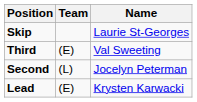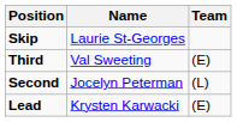 <table class="wikitable">
 <tr>
 <th><strong>Position</strong></th>
+<th><strong>Name</strong></th>
 <th><strong>Team</strong></th>
-<th><strong>Name</strong></th>
 </tr>
 <tr>
 <td><strong>Skip</strong></td>
+<td><a href='#'>Laurie St-Georges</a></td>
 <td></td>
-<td><a href='#'>Laurie St-Georges</a></td>
 </tr>
 <tr>
 <td><strong>Third</strong></td>
+<td><a href='#'>Val Sweeting</a></td>
 <td> (E)</td>
-<td><a href='#'>Val Sweeting</a></td>
 </tr>
 <tr>
 <td><strong>Second</strong></td>
+<td><a href='#'>Jocelyn Peterman</a></td>
 <td> (L)</td>
-<td><a href='#'>Jocelyn Peterman</a></td>
 </tr>
 <tr>
 <td><strong>Lead</strong></td>
+<td><a href='#'>Krysten Karwacki</a></td>
 <td> (E)</td>
-<td><a href='#'>Krysten Karwacki</a></td>
 </tr>
 </table>
